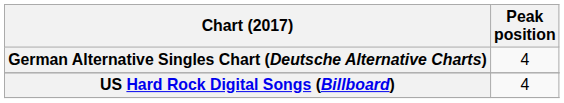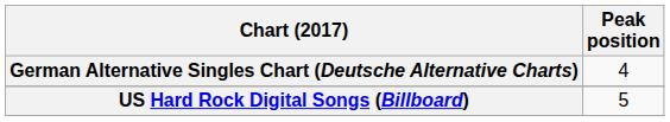 <table class="wikitable sortable plainrowheaders" style="text-align:center;">
 <tr>
 <th>Chart (2017)</th>
 <th>Peak<br>position</th>
 </tr>
 <tr>
 <th scope="row">German Alternative Singles Chart (<em>Deutsche Alternative Charts</em>)</th>
 <td align="center">4</td>
 </tr>
 <tr>
 </tr>
 <tr>
 <th scope=row>US <a href='#'>Hard Rock Digital Songs</a> (<em><a href='#'>Billboard</a></em>)</th>
-<td>4</td>
+<td>5</td>
 </tr>
 <tr>
 </tr>
 </table>
